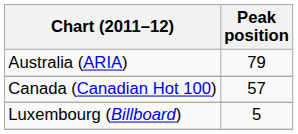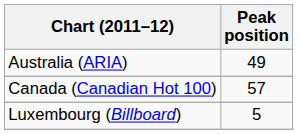 <table class="wikitable sortable">
 <tr>
 <th scope="col">Chart (2011–12)</th>
 <th scope="col">Peak<br>position</th>
 </tr>
 <tr>
 <td>Australia (<a href='#'>ARIA</a>)</td>
-<td style="text-align:center;">79</td>
+<td style="text-align:center;">49</td>
 </tr>
 <tr>
 </tr>
 <tr>
 </tr>
 <tr>
 </tr>
 <tr>
 <td>Canada (<a href='#'>Canadian Hot 100</a>)</td>
 <td style="text-align:center;">57</td>
 </tr>
 <tr>
 </tr>
 <tr>
 </tr>
 <tr>
 </tr>
 <tr>
 </tr>
 <tr>
 </tr>
 <tr>
 </tr>
 <tr>
 <td>Luxembourg (<em><a href='#'>Billboard</a></em>)</td>
 <td style="text-align:center;">5</td>
 </tr>
 <tr>
 </tr>
 <tr>
 </tr>
 <tr>
 </tr>
 <tr>
 </tr>
 <tr>
 </tr>
 <tr>
 </tr>
 <tr>
 </tr>
 <tr>
 </tr>
 <tr>
 </tr>
 <tr>
 </tr>
 <tr>
 </tr>
 <tr>
 </tr>
 <tr>
 </tr>
 </table>
